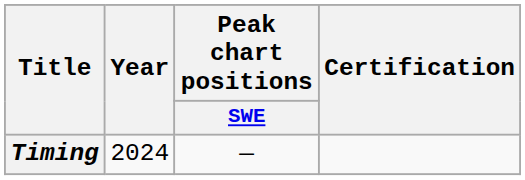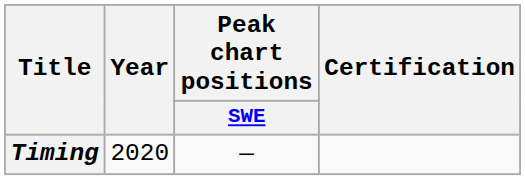 <table class="wikitable plainrowheaders" style="text-align:center;">
 <tr>
 <th scope="col" rowspan="2">Title</th>
 <th scope="col" rowspan="2">Year</th>
 <th scope="col" colspan="1">Peak chart positions</th>
 <th scope="col" rowspan="2">Certification</th>
 </tr>
 <tr>
 <th scope="col" style="width:3em;font-size:85%;"><a href='#'>SWE</a><br></th>
 </tr>
 <tr>
 <th scope="row"><em>Timing</em></th>
-<td>2024</td>
+<td>2020</td>
 <td>—</td>
 <td></td>
 </tr>
 </table>
